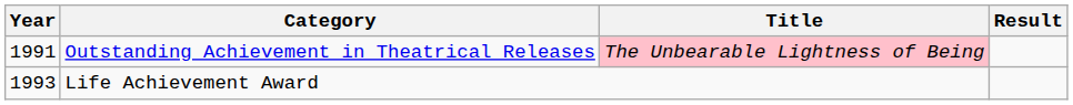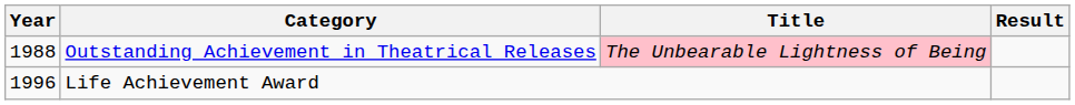 <table class="wikitable">
 <tr>
 <th>Year</th>
 <th>Category</th>
 <th>Title</th>
 <th>Result</th>
 </tr>
 <tr>
-<td>1991</td>
+<td>1988</td>
 <td><a href='#'>Outstanding Achievement in Theatrical Releases</a></td>
 <td style="background: pink;"><em>The Unbearable Lightness of Being</em></td>
 <td></td>
 </tr>
 <tr>
-<td>1993</td>
+<td>1996</td>
 <td colspan=2>Life Achievement Award</td>
 <td></td>
 </tr>
 </table>
